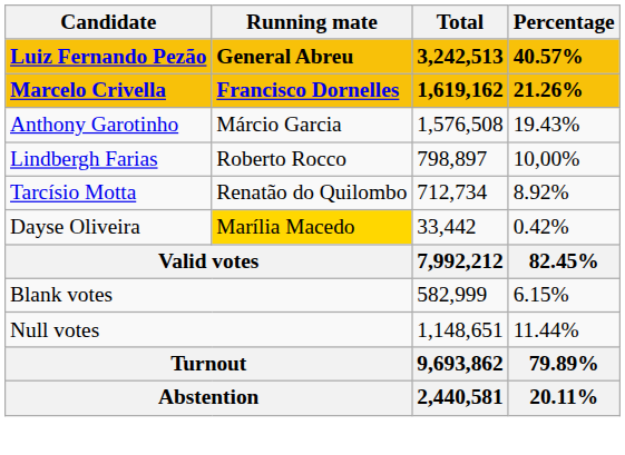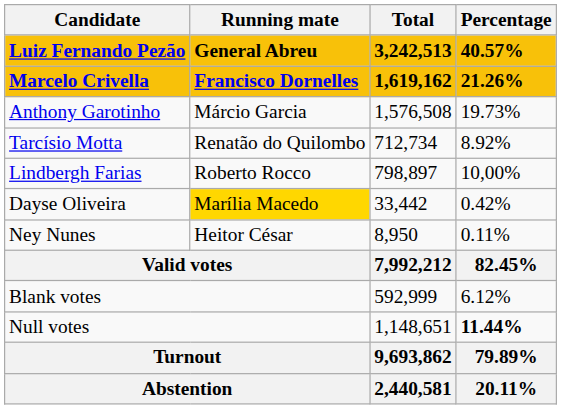 <table class="wikitable">
 <tr>
 <th>Candidate</th>
 <th>Running mate</th>
 <th>Total</th>
 <th>Percentage</th>
 </tr>
 <tr>
 <td style="background:#F8C109;"><strong><a href='#'>Luiz Fernando Pezão</a></strong> </td>
 <td style="background:#F8C109;"><strong>General Abreu</strong> </td>
 <td style="background:#F8C109;"><strong>3,242,513</strong></td>
 <td style="background:#F8C109;"><strong>40.57%</strong></td>
 </tr>
 <tr>
 <td style="background:#F8C109;"><strong><a href='#'>Marcelo Crivella</a></strong> </td>
 <td style="background:#F8C109;"><strong><a href='#'>Francisco Dornelles</a></strong> </td>
 <td style="background:#F8C109;"><strong>1,619,162</strong></td>
 <td style="background:#F8C109;"><strong>21.26%</strong></td>
 </tr>
 <tr>
 <td><a href='#'>Anthony Garotinho</a> </td>
 <td>Márcio Garcia </td>
 <td>1,576,508</td>
-<td>19.43%</td>
+<td>19.73%</td>
+</tr>
+<tr>
+<td><a href='#'>Tarcísio Motta</a> </td>
+<td>Renatão do Quilombo </td>
+<td>712,734</td>
+<td>8.92%</td>
 </tr>
 <tr>
 <td><a href='#'>Lindbergh Farias</a> </td>
 <td>Roberto Rocco </td>
 <td>798,897</td>
 <td>10,00%</td>
 </tr>
 <tr>
-<td><a href='#'>Tarcísio Motta</a> </td>
-<td>Renatão do Quilombo </td>
-<td>712,734</td>
-<td>8.92%</td>
-</tr>
-<tr>
 <td>Dayse Oliveira </td>
 <td style="background: gold;">Marília Macedo </td>
 <td>33,442</td>
 <td>0.42%</td>
+</tr>
+<tr>
+<td>Ney Nunes </td>
+<td>Heitor César </td>
+<td>8,950</td>
+<td>0.11%</td>
 </tr>
 <tr>
 <th colspan="2">Valid votes</th>
 <th>7,992,212</th>
 <th>82.45%</th>
 </tr>
 <tr>
 <td colspan="2">Blank votes</td>
-<td>582,999</td>
-<td>6.15%</td>
+<td>592,999</td>
+<td>6.12%</td>
 </tr>
 <tr>
 <td colspan="2">Null votes</td>
 <td>1,148,651</td>
-<td>11.44%</td>
+<td><strong>11.44%</strong></td>
 </tr>
 <tr>
 <th colspan="2">Turnout</th>
 <th>9,693,862</th>
 <th>79.89%</th>
 </tr>
 <tr>
 <th colspan="2">Abstention</th>
 <th>2,440,581</th>
 <th>20.11%</th>
 </tr>
 </table>
